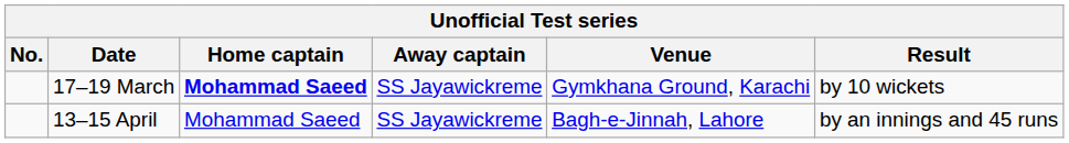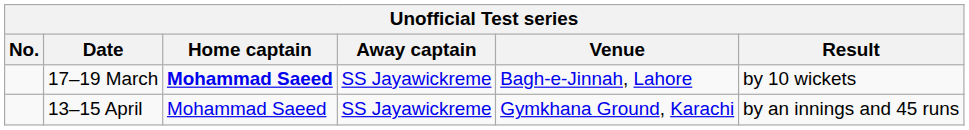 <table class="wikitable">
 <tr>
 <th colspan="9">Unofficial Test series</th>
 </tr>
 <tr>
 <th>No.</th>
 <th>Date</th>
 <th>Home captain</th>
 <th>Away captain</th>
 <th>Venue</th>
 <th>Result</th>
 </tr>
 <tr>
 <td></td>
 <td>17–19 March</td>
 <td><strong><a href='#'>Mohammad Saeed</a></strong></td>
 <td><a href='#'>SS Jayawickreme</a></td>
-<td><a href='#'>Gymkhana Ground</a>, <a href='#'>Karachi</a></td>
+<td><a href='#'>Bagh-e-Jinnah</a>, <a href='#'>Lahore</a></td>
 <td> by 10 wickets</td>
 </tr>
 <tr>
 <td></td>
 <td>13–15 April</td>
 <td><a href='#'>Mohammad Saeed</a></td>
 <td><a href='#'>SS Jayawickreme</a></td>
-<td><a href='#'>Bagh-e-Jinnah</a>, <a href='#'>Lahore</a></td>
+<td><a href='#'>Gymkhana Ground</a>, <a href='#'>Karachi</a></td>
 <td> by an innings and 45 runs</td>
 </tr>
 </table>
